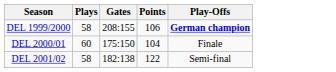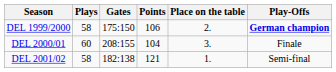 <table class="wikitable">
 <tr>
 <th>Season</th>
 <th>Plays</th>
 <th>Gates</th>
 <th>Points</th>
+<th>Place on the table</th>
 <th>Play-Offs</th>
 </tr>
 <tr>
 <td valign="top" align="center"><a href='#'>DEL 1999/2000</a></td>
 <td valign="top" align="center">58</td>
-<td valign="top" align="center">208:155</td>
+<td valign="top" align="center">175:150</td>
 <td valign="top" align="center">106</td>
+<td valign="top" align="center">2.</td>
 <td valign="top" align="center"><strong><a href='#'>German champion</a></strong></td>
 </tr>
 <tr>
 <td valign="top" align="center"><a href='#'>DEL 2000/01</a></td>
 <td valign="top" align="center">60</td>
-<td valign="top" align="center">175:150</td>
+<td valign="top" align="center">208:155</td>
 <td valign="top" align="center">104</td>
+<td valign="top" align="center">3.</td>
 <td valign="top" align="center">Finale</td>
 </tr>
 <tr>
 <td valign="top" align="center"><a href='#'>DEL 2001/02</a></td>
 <td valign="top" align="center">58</td>
 <td valign="top" align="center">182:138</td>
-<td valign="top" align="center">122</td>
+<td valign="top" align="center">121</td>
+<td valign="top" align="center">1.</td>
 <td valign="top" align="center">Semi-final</td>
 </tr>
 </table>
